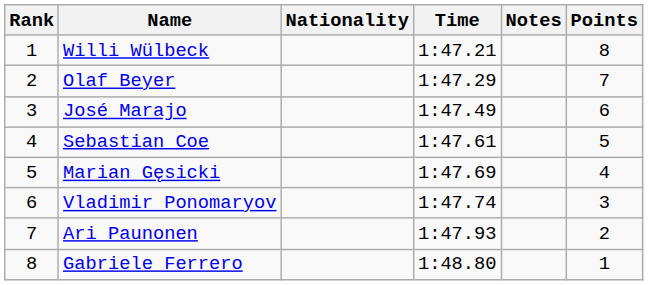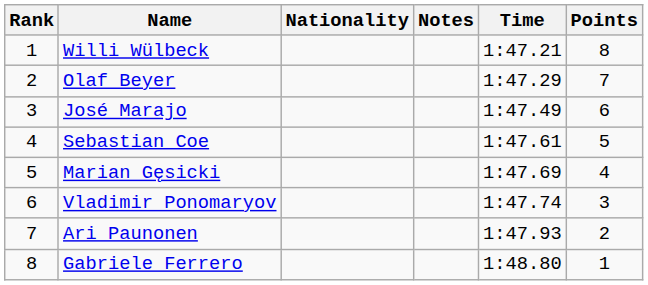 <table class="wikitable sortable" style="text-align:center">
 <tr>
 <th>Rank</th>
 <th>Name</th>
 <th>Nationality</th>
+<th>Notes</th>
 <th>Time</th>
-<th>Notes</th>
 <th>Points</th>
 </tr>
 <tr>
 <td>1</td>
 <td align=left><a href='#'>Willi Wülbeck</a></td>
 <td align=left></td>
+<td></td>
 <td>1:47.21</td>
-<td></td>
 <td>8</td>
 </tr>
 <tr>
 <td>2</td>
 <td align=left><a href='#'>Olaf Beyer</a></td>
 <td align=left></td>
+<td></td>
 <td>1:47.29</td>
-<td></td>
 <td>7</td>
 </tr>
 <tr>
 <td>3</td>
 <td align=left><a href='#'>José Marajo</a></td>
 <td align=left></td>
+<td></td>
 <td>1:47.49</td>
-<td></td>
 <td>6</td>
 </tr>
 <tr>
 <td>4</td>
 <td align=left><a href='#'>Sebastian Coe</a></td>
 <td align=left></td>
+<td></td>
 <td>1:47.61</td>
-<td></td>
 <td>5</td>
 </tr>
 <tr>
 <td>5</td>
 <td align=left><a href='#'>Marian Gęsicki</a></td>
 <td align=left></td>
+<td></td>
 <td>1:47.69</td>
-<td></td>
 <td>4</td>
 </tr>
 <tr>
 <td>6</td>
 <td align=left><a href='#'>Vladimir Ponomaryov</a></td>
 <td align=left></td>
+<td></td>
 <td>1:47.74</td>
-<td></td>
 <td>3</td>
 </tr>
 <tr>
 <td>7</td>
 <td align=left><a href='#'>Ari Paunonen</a></td>
 <td align=left></td>
+<td></td>
 <td>1:47.93</td>
-<td></td>
 <td>2</td>
 </tr>
 <tr>
 <td>8</td>
 <td align=left><a href='#'>Gabriele Ferrero</a></td>
 <td align=left></td>
+<td></td>
 <td>1:48.80</td>
-<td></td>
 <td>1</td>
 </tr>
 </table>
